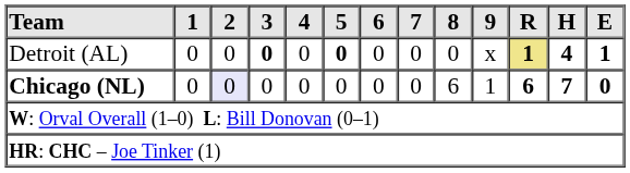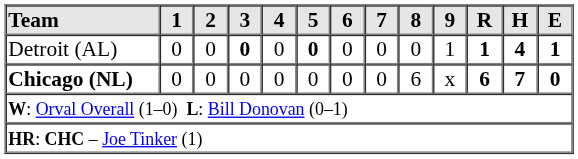 <table border=1 cellspacing=0 width=425 style="margin-left:3em;">
 <tr style="text-align:center; background-color:#e6e6e6;">
 <th align=left width=125>Team</th>
 <th width=25>1</th>
 <th width=25>2</th>
 <th width=25>3</th>
 <th width=25>4</th>
 <th width=25>5</th>
 <th width=25>6</th>
 <th width=25>7</th>
 <th width=25>8</th>
 <th width=25>9</th>
 <th width=25>R</th>
 <th width=25>H</th>
 <th width=25>E</th>
 </tr>
 <tr style="text-align:center;">
 <td align=left>Detroit (AL)</td>
 <td>0</td>
 <td>0</td>
 <td><strong>0</strong></td>
 <td>0</td>
 <td><strong>0</strong></td>
 <td>0</td>
 <td>0</td>
 <td>0</td>
-<td>x</td>
-<td style="background: khaki;"><strong>1</strong></td>
+<td>1</td>
+<td><strong>1</strong></td>
 <td><strong>4</strong></td>
 <td><strong>1</strong></td>
 </tr>
 <tr style="text-align:center;">
 <td align=left><strong>Chicago (NL)</strong></td>
 <td>0</td>
-<td style="background: lavender;">0</td>
+<td>0</td>
 <td>0</td>
 <td>0</td>
 <td>0</td>
 <td>0</td>
 <td>0</td>
 <td>6</td>
-<td>1</td>
+<td>x</td>
 <td><strong>6</strong></td>
 <td><strong>7</strong></td>
 <td><strong>0</strong></td>
 </tr>
 <tr style="text-align:left;">
 <td colspan=13><small><strong>W</strong>: <a href='#'>Orval Overall</a> (1–0)  <strong>L</strong>: <a href='#'>Bill Donovan</a> (0–1)</small></td>
 </tr>
 <tr style="text-align:left;">
 <td colspan=13><small><strong>HR</strong>: <strong>CHC</strong> – <a href='#'>Joe Tinker</a> (1) </small></td>
 </tr>
 </table>
